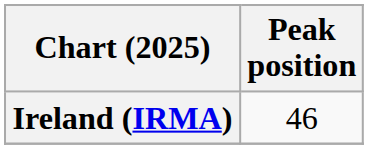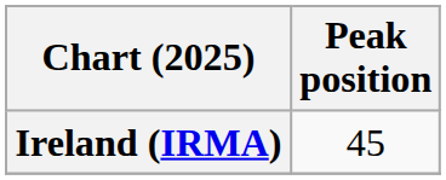 <table class="wikitable sortable plainrowheaders" style="text-align:center">
 <tr>
 <th scope="col">Chart (2025)</th>
 <th scope="col">Peak<br>position</th>
 </tr>
 <tr>
 <th scope="row">Ireland (<a href='#'>IRMA</a>)</th>
-<td>46</td>
+<td>45</td>
 </tr>
 <tr>
 </tr>
 <tr>
 </tr>
 </table>
